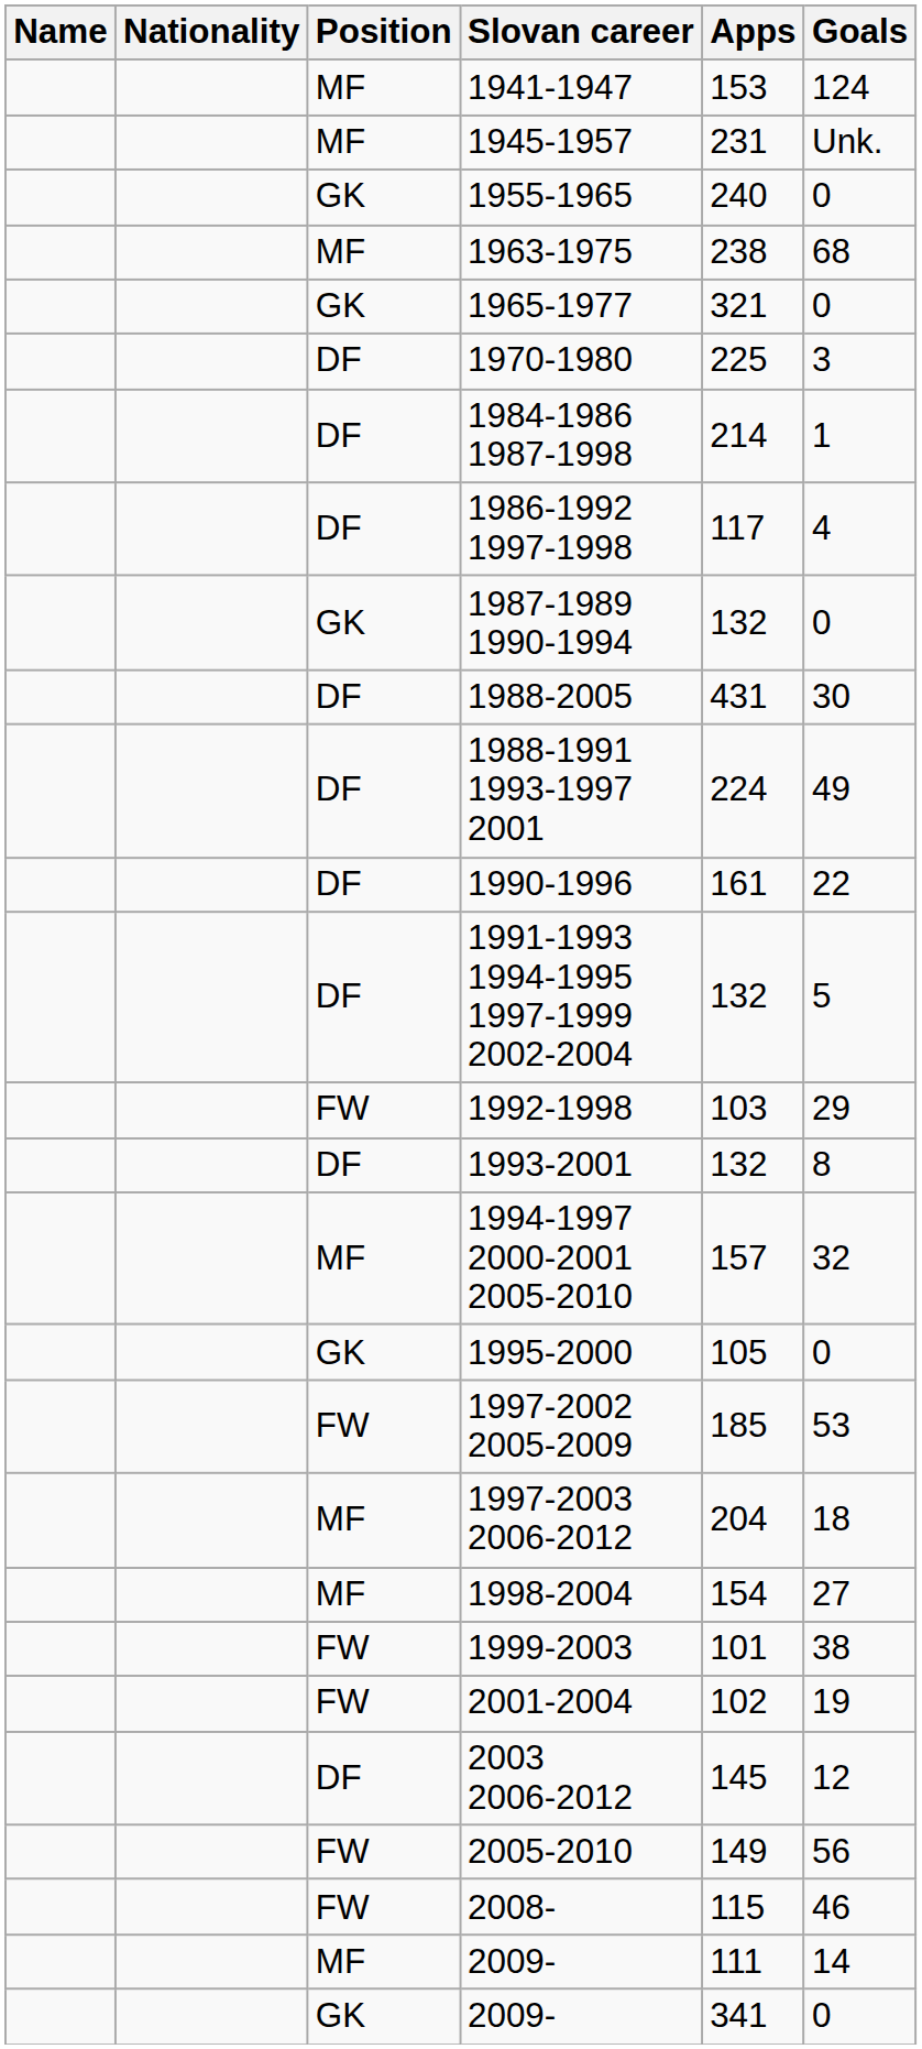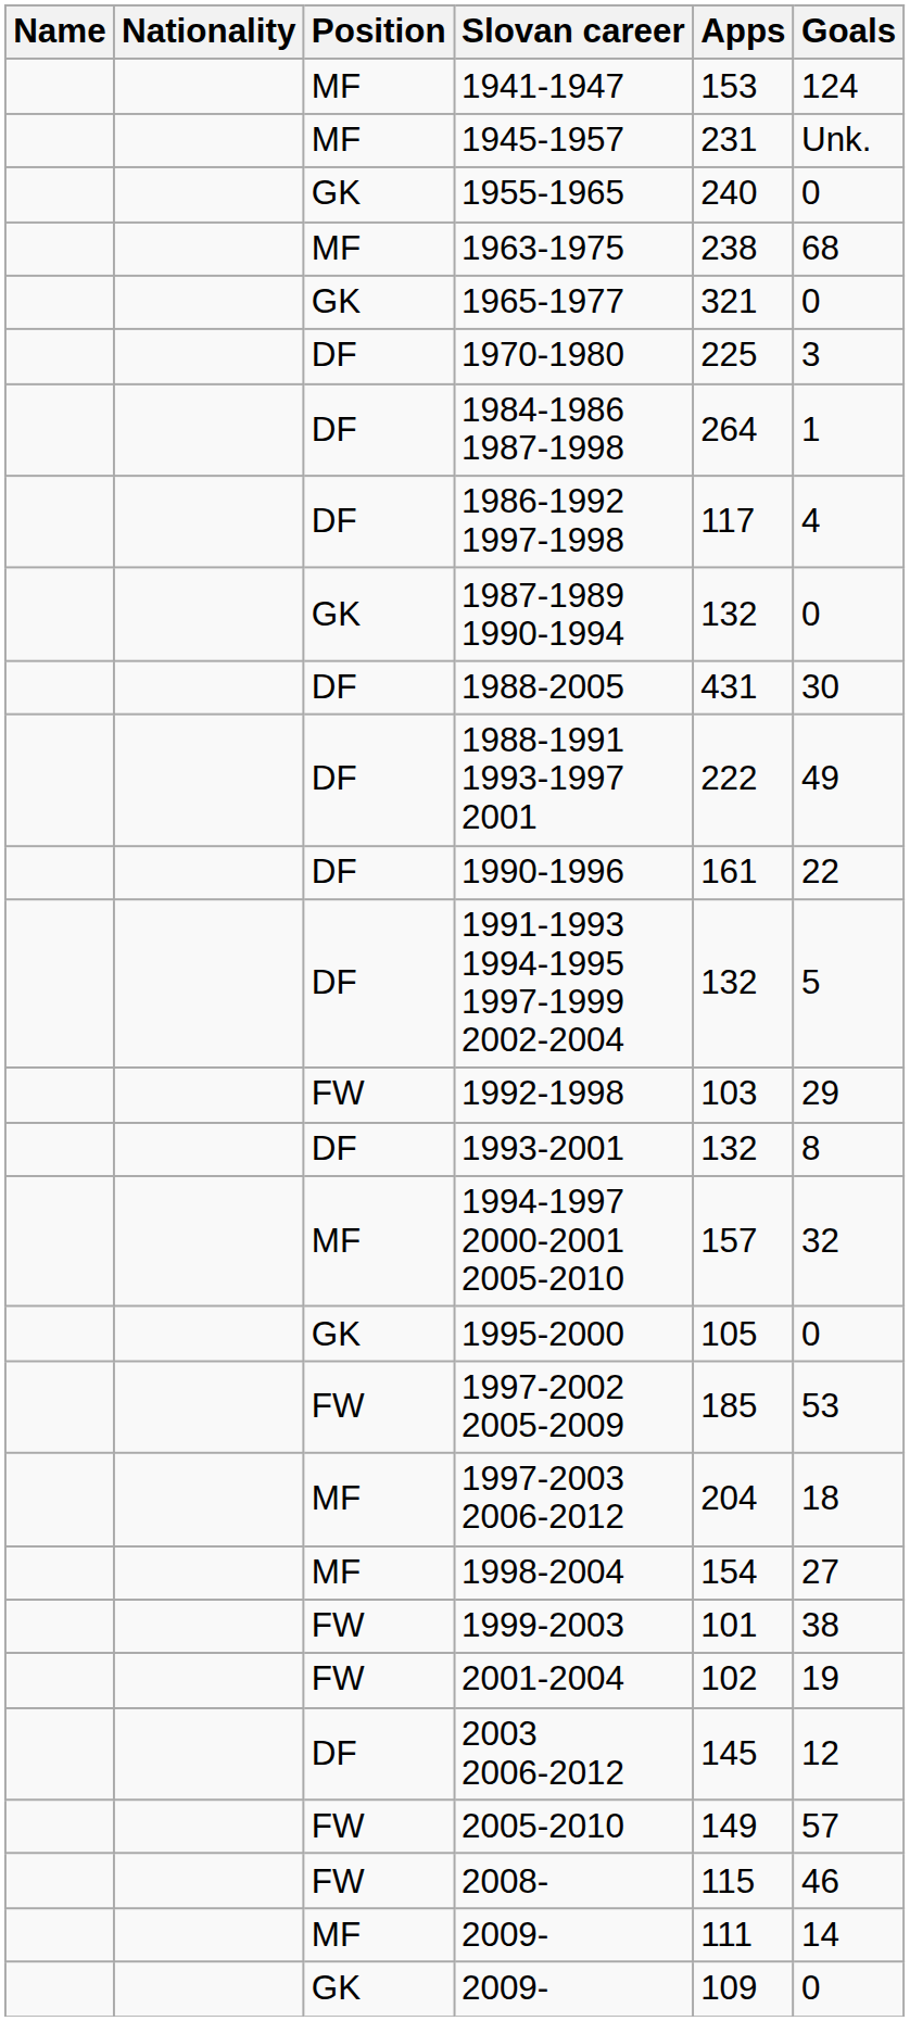 <table class="wikitable sortable">
 <tr>
 <th>Name</th>
 <th>Nationality</th>
 <th>Position</th>
 <th>Slovan career</th>
 <th>Apps</th>
 <th>Goals</th>
 </tr>
 <tr>
 <td></td>
 <td> <br> </td>
 <td>MF</td>
 <td>1941-1947</td>
 <td>153</td>
 <td>124</td>
 </tr>
 <tr>
 <td></td>
 <td></td>
 <td>MF</td>
 <td>1945-1957</td>
 <td>231</td>
 <td>Unk.</td>
 </tr>
 <tr>
 <td></td>
 <td></td>
 <td>GK</td>
 <td>1955-1965</td>
 <td>240</td>
 <td>0</td>
 </tr>
 <tr>
 <td></td>
 <td></td>
 <td>MF</td>
 <td>1963-1975</td>
 <td>238</td>
 <td>68</td>
 </tr>
 <tr>
 <td></td>
 <td></td>
 <td>GK</td>
 <td>1965-1977</td>
 <td>321</td>
 <td>0</td>
 </tr>
 <tr>
 <td></td>
 <td></td>
 <td>DF</td>
 <td>1970-1980</td>
 <td>225</td>
 <td>3</td>
 </tr>
 <tr>
 <td></td>
 <td> <br> </td>
 <td>DF</td>
 <td>1984-1986 <br> 1987-1998</td>
-<td>214</td>
+<td>264</td>
 <td>1</td>
 </tr>
 <tr>
 <td></td>
 <td> <br> </td>
 <td>DF</td>
 <td>1986-1992 <br> 1997-1998</td>
 <td>117</td>
 <td>4</td>
 </tr>
 <tr>
 <td></td>
 <td> <br> </td>
 <td>GK</td>
 <td>1987-1989 <br> 1990-1994</td>
 <td>132</td>
 <td>0</td>
 </tr>
 <tr>
 <td></td>
 <td> <br> </td>
 <td>DF</td>
 <td>1988-2005</td>
 <td>431</td>
 <td>30</td>
 </tr>
 <tr>
 <td></td>
 <td> <br> </td>
 <td>DF</td>
 <td>1988-1991 <br> 1993-1997 <br> 2001</td>
-<td>224</td>
+<td>222</td>
 <td>49</td>
 </tr>
 <tr>
 <td></td>
 <td> <br> </td>
 <td>DF</td>
 <td>1990-1996</td>
 <td>161</td>
 <td>22</td>
 </tr>
 <tr>
 <td></td>
 <td> <br> </td>
 <td>DF</td>
 <td>1991-1993 <br> 1994-1995 <br> 1997-1999 <br> 2002-2004</td>
 <td>132</td>
 <td>5</td>
 </tr>
 <tr>
 <td></td>
 <td> <br> </td>
 <td>FW</td>
 <td>1992-1998</td>
 <td>103</td>
 <td>29</td>
 </tr>
 <tr>
 <td></td>
 <td></td>
 <td>DF</td>
 <td>1993-2001</td>
 <td>132</td>
 <td>8</td>
 </tr>
 <tr>
 <td></td>
 <td></td>
 <td>MF</td>
 <td>1994-1997 <br> 2000-2001 <br> 2005-2010</td>
 <td>157</td>
 <td>32</td>
 </tr>
 <tr>
 <td></td>
 <td></td>
 <td>GK</td>
 <td>1995-2000</td>
 <td>105</td>
 <td>0</td>
 </tr>
 <tr>
 <td></td>
 <td></td>
 <td>FW</td>
 <td>1997-2002 <br> 2005-2009</td>
 <td>185</td>
 <td>53</td>
 </tr>
 <tr>
 <td></td>
 <td></td>
 <td>MF</td>
 <td>1997-2003 <br> 2006-2012</td>
 <td>204</td>
 <td>18</td>
 </tr>
 <tr>
 <td></td>
 <td></td>
 <td>MF</td>
 <td>1998-2004</td>
 <td>154</td>
 <td>27</td>
 </tr>
 <tr>
 <td></td>
 <td></td>
 <td>FW</td>
 <td>1999-2003</td>
 <td>101</td>
 <td>38</td>
 </tr>
 <tr>
 <td></td>
 <td></td>
 <td>FW</td>
 <td>2001-2004</td>
 <td>102</td>
 <td>19</td>
 </tr>
 <tr>
 <td></td>
 <td></td>
 <td>DF</td>
 <td>2003 <br> 2006-2012</td>
 <td>145</td>
 <td>12</td>
 </tr>
 <tr>
 <td></td>
 <td></td>
 <td>FW</td>
 <td>2005-2010</td>
 <td>149</td>
-<td>56</td>
+<td>57</td>
 </tr>
 <tr>
 <td></td>
 <td></td>
 <td>FW</td>
 <td>2008-</td>
 <td>115</td>
 <td>46</td>
 </tr>
 <tr>
 <td></td>
 <td></td>
 <td>MF</td>
 <td>2009-</td>
 <td>111</td>
 <td>14</td>
 </tr>
 <tr>
 <td></td>
 <td></td>
 <td>GK</td>
 <td>2009-</td>
-<td>341</td>
+<td>109</td>
 <td>0</td>
 </tr>
 </table>
